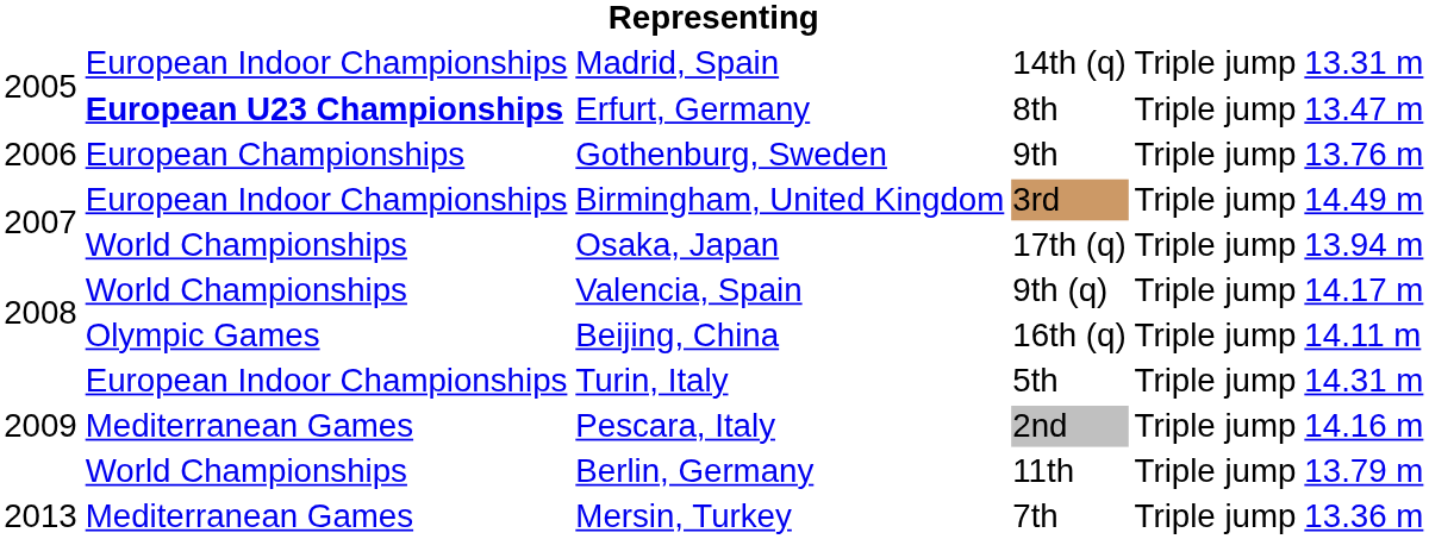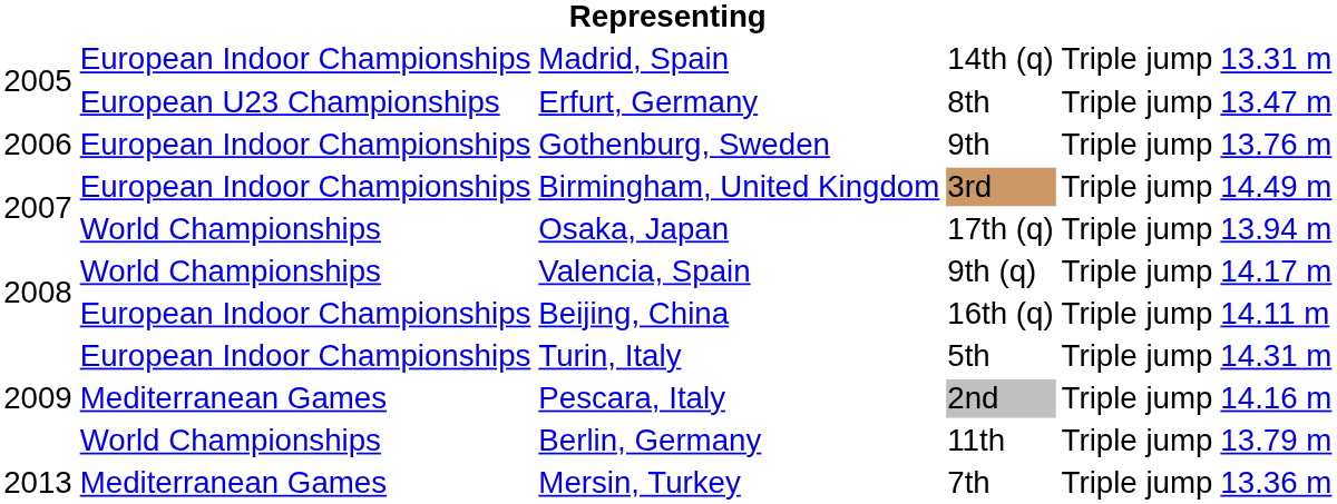 <table>
 <tr>
 <th colspan="6">Representing </th>
 </tr>
 <tr>
 <td rowspan=2>2005</td>
 <td><a href='#'>European Indoor Championships</a></td>
 <td><a href='#'>Madrid, Spain</a></td>
 <td>14th (q)</td>
 <td>Triple jump</td>
 <td><a href='#'>13.31 m</a></td>
 </tr>
 <tr>
-<td><strong><a href='#'>European U23 Championships</a></strong></td>
+<td><a href='#'>European U23 Championships</a></td>
 <td><a href='#'>Erfurt, Germany</a></td>
 <td>8th</td>
 <td>Triple jump</td>
 <td><a href='#'>13.47 m</a></td>
 </tr>
 <tr>
 <td>2006</td>
-<td><a href='#'>European Championships</a></td>
+<td><a href='#'>European Indoor Championships</a></td>
 <td><a href='#'>Gothenburg, Sweden</a></td>
 <td>9th</td>
 <td>Triple jump</td>
 <td><a href='#'>13.76 m</a></td>
 </tr>
 <tr>
 <td rowspan=2>2007</td>
 <td><a href='#'>European Indoor Championships</a></td>
 <td><a href='#'>Birmingham, United Kingdom</a></td>
 <td bgcolor=cc9966>3rd</td>
 <td>Triple jump</td>
 <td><a href='#'>14.49 m</a></td>
 </tr>
 <tr>
 <td><a href='#'>World Championships</a></td>
 <td><a href='#'>Osaka, Japan</a></td>
 <td>17th (q)</td>
 <td>Triple jump</td>
 <td><a href='#'>13.94 m</a></td>
 </tr>
 <tr>
 <td rowspan=2>2008</td>
 <td><a href='#'>World Championships</a></td>
 <td><a href='#'>Valencia, Spain</a></td>
 <td>9th (q)</td>
 <td>Triple jump</td>
 <td><a href='#'>14.17 m</a></td>
 </tr>
 <tr>
-<td><a href='#'>Olympic Games</a></td>
+<td><a href='#'>European Indoor Championships</a></td>
 <td><a href='#'>Beijing, China</a></td>
 <td>16th (q)</td>
 <td>Triple jump</td>
 <td><a href='#'>14.11 m</a></td>
 </tr>
 <tr>
 <td rowspan=3>2009</td>
 <td><a href='#'>European Indoor Championships</a></td>
 <td><a href='#'>Turin, Italy</a></td>
 <td>5th</td>
 <td>Triple jump</td>
 <td><a href='#'>14.31 m</a></td>
 </tr>
 <tr>
 <td><a href='#'>Mediterranean Games</a></td>
 <td><a href='#'>Pescara, Italy</a></td>
 <td bgcolor=silver>2nd</td>
 <td>Triple jump</td>
 <td><a href='#'>14.16 m</a></td>
 </tr>
 <tr>
 <td><a href='#'>World Championships</a></td>
 <td><a href='#'>Berlin, Germany</a></td>
 <td>11th</td>
 <td>Triple jump</td>
 <td><a href='#'>13.79 m</a></td>
 </tr>
 <tr>
 <td>2013</td>
 <td><a href='#'>Mediterranean Games</a></td>
 <td><a href='#'>Mersin, Turkey</a></td>
 <td>7th</td>
 <td>Triple jump</td>
 <td><a href='#'>13.36 m</a></td>
 </tr>
 </table>
